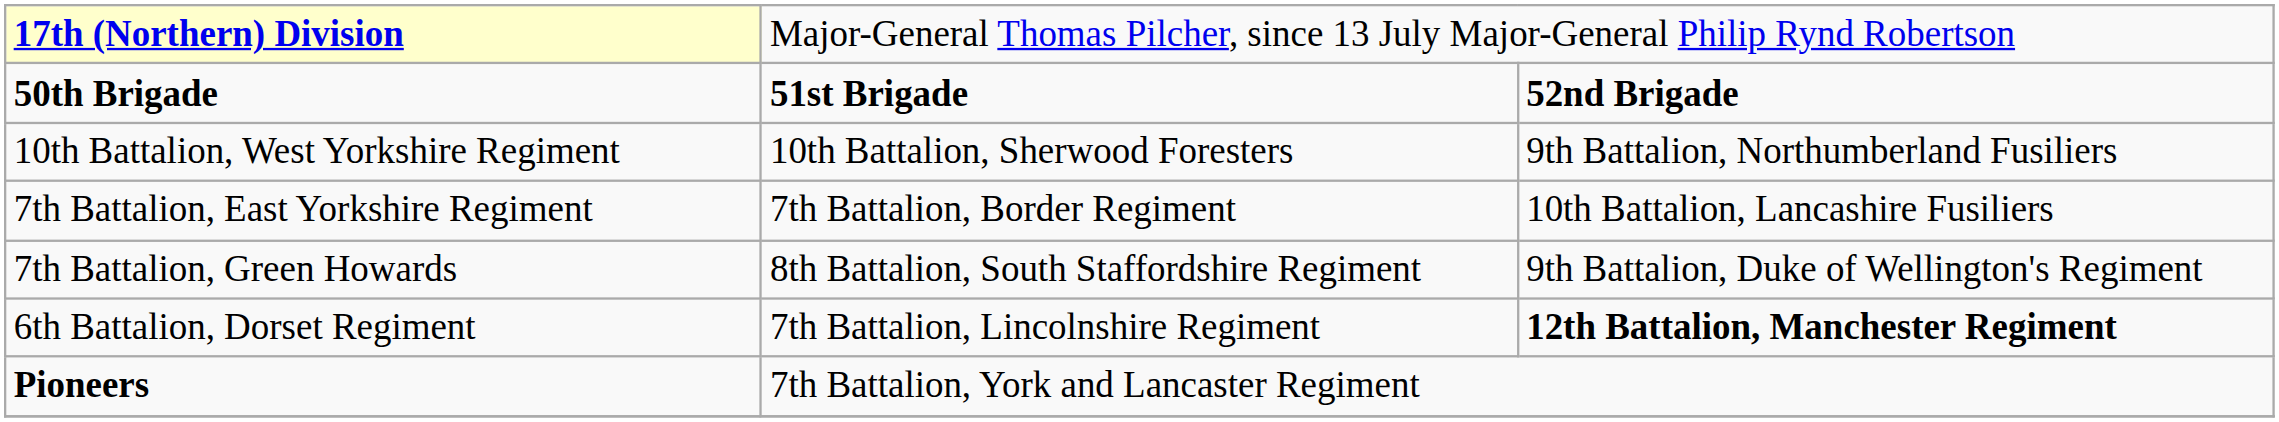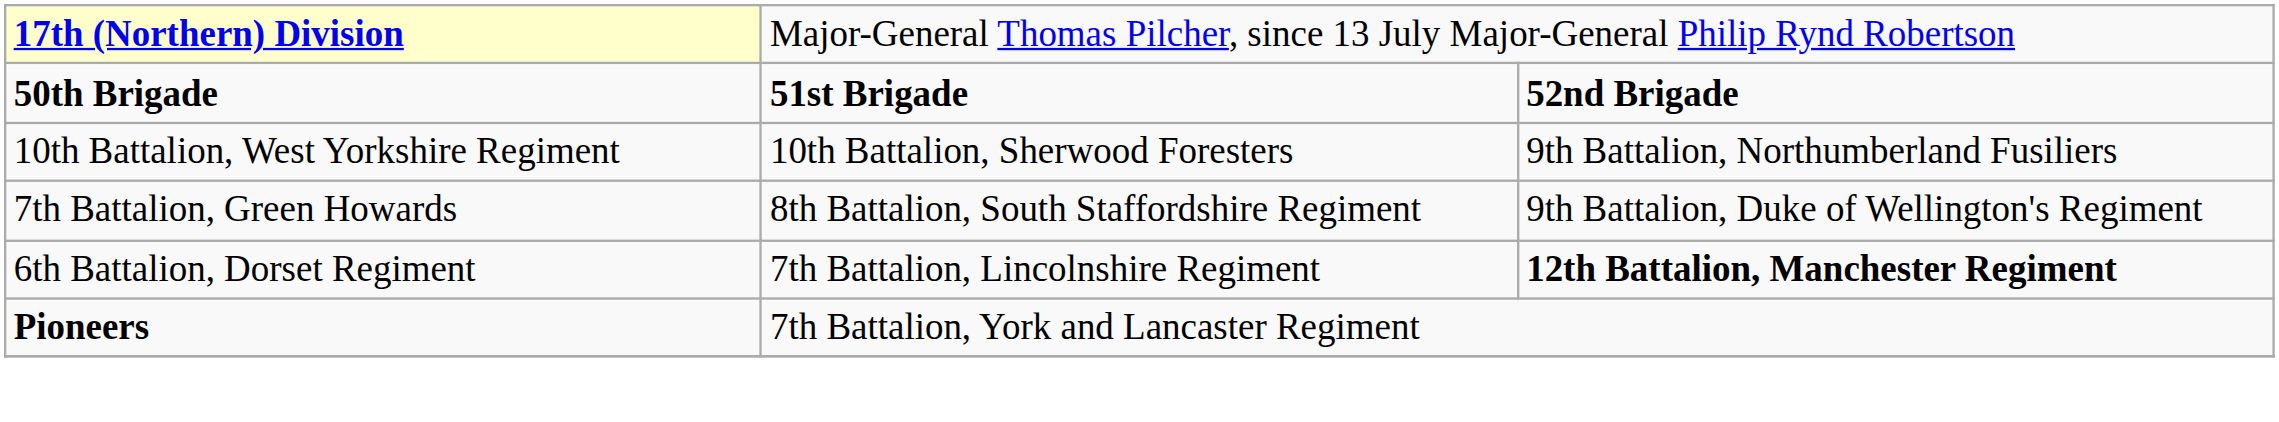 <table class="wikitable">
 <tr>
 <td style="background:#FFFFCC;"><strong><a href='#'>17th (Northern) Division</a>  </strong></td>
 <td colspan="2">Major-General <a href='#'>Thomas Pilcher</a>, since 13 July     Major-General <a href='#'>Philip Rynd Robertson</a></td>
 </tr>
 <tr>
 <td width="320pt"><strong>50th Brigade</strong></td>
 <td width="320pt"><strong>51st Brigade</strong></td>
 <td width="320pt"><strong>52nd Brigade</strong></td>
 </tr>
 <tr>
 <td>10th Battalion, West Yorkshire Regiment</td>
 <td>10th Battalion, Sherwood Foresters</td>
 <td>9th Battalion, Northumberland Fusiliers</td>
-</tr>
-<tr>
-<td>7th Battalion, East Yorkshire Regiment</td>
-<td>7th Battalion, Border Regiment</td>
-<td>10th Battalion, Lancashire Fusiliers</td>
 </tr>
 <tr>
 <td>7th Battalion, Green Howards</td>
 <td>8th Battalion, South Staffordshire Regiment</td>
 <td>9th Battalion, Duke of Wellington's Regiment</td>
 </tr>
 <tr>
 <td>6th Battalion, Dorset Regiment</td>
 <td>7th Battalion, Lincolnshire Regiment</td>
 <td><strong>12th Battalion, Manchester Regiment</strong></td>
 </tr>
 <tr>
 <td><strong>Pioneers</strong></td>
 <td colspan="2">7th Battalion, York and Lancaster Regiment</td>
 </tr>
 <tr>
 </tr>
 </table>
